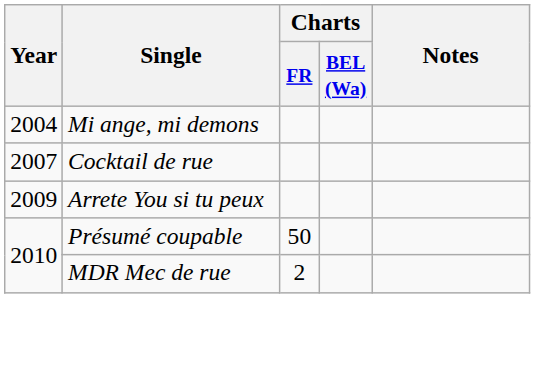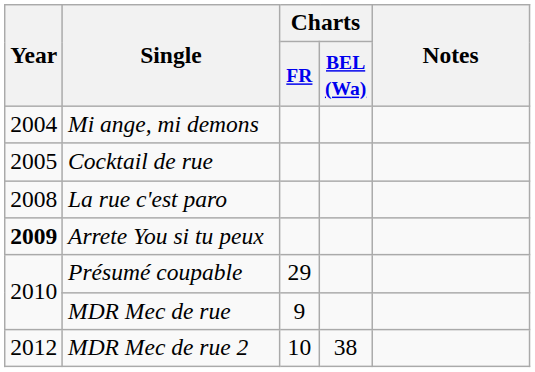 <table class="wikitable">
 <tr>
 <th rowspan="2" style="text-align:center; width:10px;">Year</th>
 <th rowspan="2" style="text-align:center; width:140px;">Single</th>
 <th style="text-align:center;" colspan="2">Charts</th>
 <th rowspan="2" style="text-align:center; width:100px;">Notes</th>
 </tr>
 <tr>
 <th width="20"><small><a href='#'>FR</a><br></small></th>
 <th width="20"><small><a href='#'>BEL <br>(Wa)</a><br></small></th>
 </tr>
 <tr>
 <td style="text-align:center;">2004</td>
 <td><em>Mi ange, mi demons</em></td>
 <td style="text-align:center;"></td>
 <td style="text-align:center;"></td>
 <td style="text-align:center;"></td>
 </tr>
 <tr>
-<td style="text-align:center;">2007</td>
+<td style="text-align:center;">2005</td>
 <td><em>Cocktail de rue</em></td>
 <td style="text-align:center;"></td>
 <td style="text-align:center;"></td>
 <td style="text-align:center;"></td>
 </tr>
 <tr>
-<td style="text-align:center;">2009</td>
+<td style="text-align:center;">2008</td>
+<td><em>La rue c'est paro</em></td>
+<td style="text-align:center;"></td>
+<td style="text-align:center;"></td>
+<td style="text-align:center;"></td>
+</tr>
+<tr>
+<td style="text-align:center;"><strong>2009</strong></td>
 <td><em>Arrete You si tu peux</em></td>
 <td style="text-align:center;"></td>
 <td style="text-align:center;"></td>
 <td style="text-align:center;"></td>
 </tr>
 <tr>
 <td style="text-align:center;" rowspan="2">2010</td>
 <td><em>Présumé coupable</em></td>
-<td style="text-align:center;">50</td>
+<td style="text-align:center;">29</td>
 <td style="text-align:center;"></td>
 <td style="text-align:center;"></td>
 </tr>
 <tr>
 <td><em>MDR Mec de rue</em></td>
-<td style="text-align:center;">2</td>
+<td style="text-align:center;">9</td>
 <td style="text-align:center;"></td>
 <td style="text-align:center;"></td>
 </tr>
+<tr>
+<td style="text-align:center;">2012</td>
+<td><em>MDR Mec de rue 2</em></td>
+<td style="text-align:center;">10</td>
+<td style="text-align:center;">38</td>
+<td style="text-align:center;"></td>
+</tr>
 </table>
